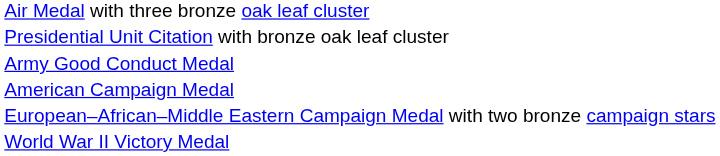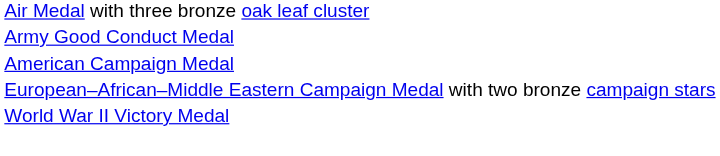 <table>
 <tr>
 <td></td>
 <td><a href='#'>Air Medal</a> with three bronze <a href='#'>oak leaf cluster</a></td>
-</tr>
-<tr>
-<td></td>
-<td><a href='#'>Presidential Unit Citation</a> with bronze oak leaf cluster</td>
 </tr>
 <tr>
 <td></td>
 <td><a href='#'>Army Good Conduct Medal</a></td>
 </tr>
 <tr>
 <td></td>
 <td><a href='#'>American Campaign Medal</a></td>
 </tr>
 <tr>
 <td></td>
 <td><a href='#'>European–African–Middle Eastern Campaign Medal</a> with two bronze <a href='#'>campaign stars</a></td>
 </tr>
 <tr>
 <td></td>
 <td><a href='#'>World War II Victory Medal</a></td>
 </tr>
 </table>
